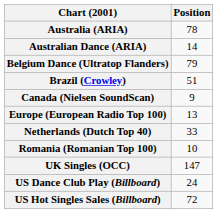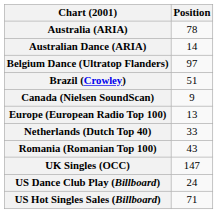 <table class="wikitable sortable plainrowheaders" style="text-align:center">
 <tr>
 <th scope="col">Chart (2001)</th>
 <th scope="col">Position</th>
 </tr>
 <tr>
 <th scope="row">Australia (ARIA)</th>
 <td>78</td>
 </tr>
 <tr>
 <th scope="row">Australian Dance (ARIA)</th>
 <td>14</td>
 </tr>
 <tr>
 <th scope="row">Belgium Dance (Ultratop Flanders)</th>
-<td>79</td>
+<td>97</td>
 </tr>
 <tr>
 <th scope="row">Brazil (<a href='#'>Crowley</a>)</th>
 <td>51</td>
 </tr>
 <tr>
 <th scope="row">Canada (Nielsen SoundScan)</th>
 <td>9</td>
 </tr>
 <tr>
 <th scope="row">Europe (European Radio Top 100)</th>
 <td>13</td>
 </tr>
 <tr>
 <th scope="row">Netherlands (Dutch Top 40)</th>
 <td>33</td>
 </tr>
 <tr>
 <th scope="row">Romania (Romanian Top 100)</th>
-<td>10</td>
+<td>43</td>
 </tr>
 <tr>
 <th scope="row">UK Singles (OCC)</th>
 <td>147</td>
 </tr>
 <tr>
 <th scope="row">US Dance Club Play (<em>Billboard</em>)</th>
 <td>24</td>
 </tr>
 <tr>
 <th scope="row">US Hot Singles Sales (<em>Billboard</em>)</th>
-<td>72</td>
+<td>71</td>
 </tr>
 </table>
